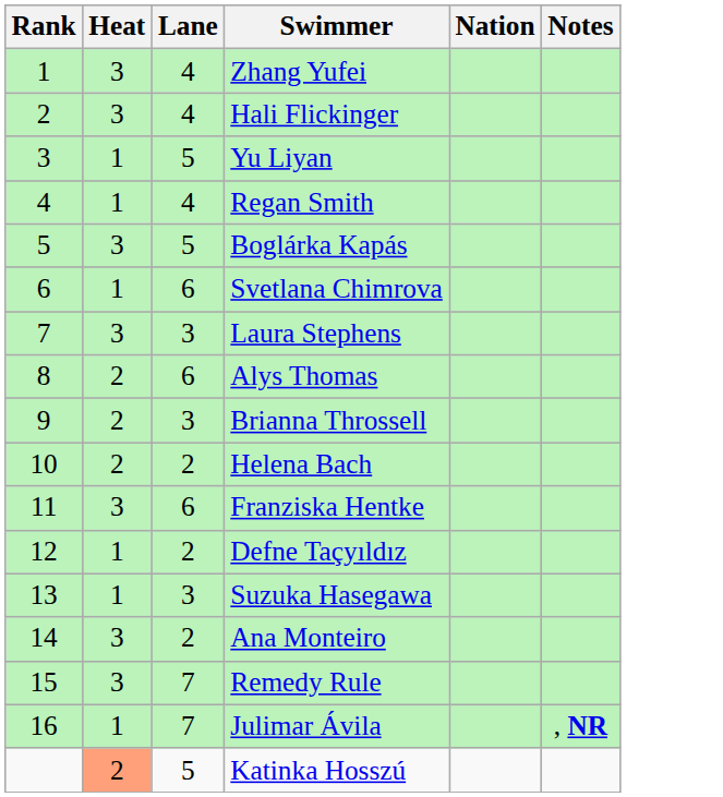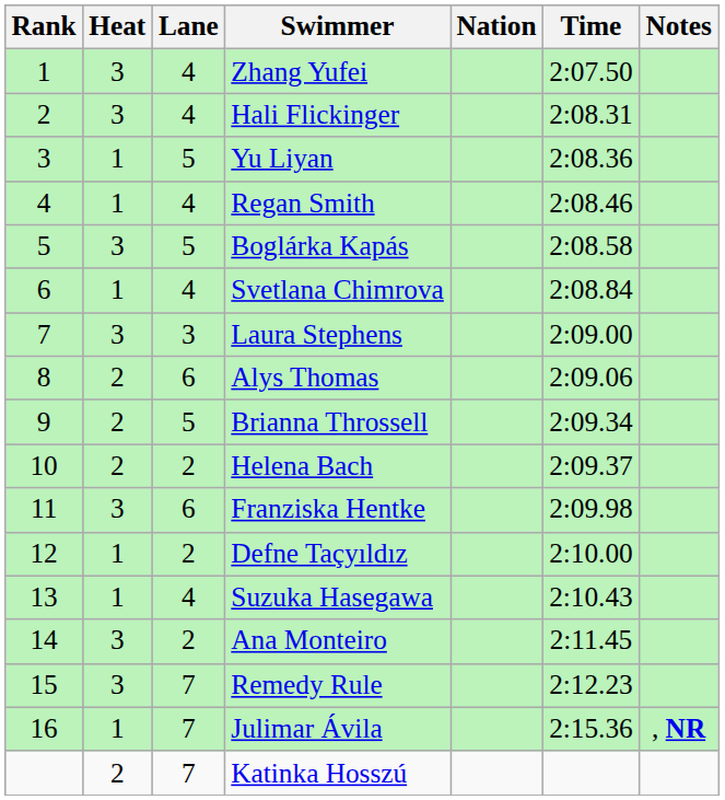 <table class="wikitable sortable" style="text-align:center">
 <tr>
 <th>Rank</th>
 <th>Heat</th>
 <th>Lane</th>
 <th>Swimmer</th>
 <th>Nation</th>
+<th>Time</th>
 <th>Notes</th>
 </tr>
 <tr bgcolor=bbf3bb>
 <td>1</td>
 <td>3</td>
 <td>4</td>
 <td align=left><a href='#'>Zhang Yufei</a></td>
 <td align=left></td>
+<td>2:07.50</td>
 <td></td>
 </tr>
 <tr bgcolor=bbf3bb>
 <td>2</td>
 <td>3</td>
 <td>4</td>
 <td align=left><a href='#'>Hali Flickinger</a></td>
 <td align=left></td>
+<td>2:08.31</td>
 <td></td>
 </tr>
 <tr bgcolor=bbf3bb>
 <td>3</td>
 <td>1</td>
 <td>5</td>
 <td align=left><a href='#'>Yu Liyan</a></td>
 <td align=left></td>
+<td>2:08.36</td>
 <td></td>
 </tr>
 <tr bgcolor=bbf3bb>
 <td>4</td>
 <td>1</td>
 <td>4</td>
 <td align=left><a href='#'>Regan Smith</a></td>
 <td align=left></td>
+<td>2:08.46</td>
 <td></td>
 </tr>
 <tr bgcolor=bbf3bb>
 <td>5</td>
 <td>3</td>
 <td>5</td>
 <td align=left><a href='#'>Boglárka Kapás</a></td>
 <td align=left></td>
+<td>2:08.58</td>
 <td></td>
 </tr>
 <tr bgcolor=bbf3bb>
 <td>6</td>
 <td>1</td>
-<td>6</td>
+<td>4</td>
 <td align=left><a href='#'>Svetlana Chimrova</a></td>
 <td align=left></td>
+<td>2:08.84</td>
 <td></td>
 </tr>
 <tr bgcolor=bbf3bb>
 <td>7</td>
 <td>3</td>
 <td>3</td>
 <td align=left><a href='#'>Laura Stephens</a></td>
 <td align=left></td>
+<td>2:09.00</td>
 <td></td>
 </tr>
 <tr bgcolor=bbf3bb>
 <td>8</td>
 <td>2</td>
 <td>6</td>
 <td align=left><a href='#'>Alys Thomas</a></td>
 <td align=left></td>
+<td>2:09.06</td>
 <td></td>
 </tr>
 <tr bgcolor=bbf3bb>
 <td>9</td>
 <td>2</td>
-<td>3</td>
+<td>5</td>
 <td align=left><a href='#'>Brianna Throssell</a></td>
 <td align=left></td>
+<td>2:09.34</td>
 <td></td>
 </tr>
 <tr bgcolor=bbf3bb>
 <td>10</td>
 <td>2</td>
 <td>2</td>
 <td align=left><a href='#'>Helena Bach</a></td>
 <td align=left></td>
+<td>2:09.37</td>
 <td></td>
 </tr>
 <tr bgcolor=bbf3bb>
 <td>11</td>
 <td>3</td>
 <td>6</td>
 <td align=left><a href='#'>Franziska Hentke</a></td>
 <td align=left></td>
+<td>2:09.98</td>
 <td></td>
 </tr>
 <tr bgcolor=bbf3bb>
 <td>12</td>
 <td>1</td>
 <td>2</td>
 <td align=left><a href='#'>Defne Taçyıldız</a></td>
 <td align=left></td>
+<td>2:10.00</td>
 <td></td>
 </tr>
 <tr bgcolor=bbf3bb>
 <td>13</td>
 <td>1</td>
-<td>3</td>
+<td>4</td>
 <td align=left><a href='#'>Suzuka Hasegawa</a></td>
 <td align=left></td>
+<td>2:10.43</td>
 <td></td>
 </tr>
 <tr bgcolor=bbf3bb>
 <td>14</td>
 <td>3</td>
 <td>2</td>
 <td align=left><a href='#'>Ana Monteiro</a></td>
 <td align=left></td>
+<td>2:11.45</td>
 <td></td>
 </tr>
 <tr bgcolor=bbf3bb>
 <td>15</td>
 <td>3</td>
 <td>7</td>
 <td align=left><a href='#'>Remedy Rule</a></td>
 <td align=left></td>
+<td>2:12.23</td>
 <td></td>
 </tr>
 <tr bgcolor=bbf3bb>
 <td>16</td>
 <td>1</td>
 <td>7</td>
 <td align=left><a href='#'>Julimar Ávila</a></td>
 <td align=left></td>
+<td>2:15.36</td>
 <td>, <strong><a href='#'>NR</a></strong></td>
 </tr>
 <tr>
 <td></td>
-<td style="background: lightsalmon;">2</td>
-<td>5</td>
+<td>2</td>
+<td>7</td>
 <td align=left><a href='#'>Katinka Hosszú</a></td>
 <td align=left></td>
 <td></td>
+<td></td>
 </tr>
 </table>
